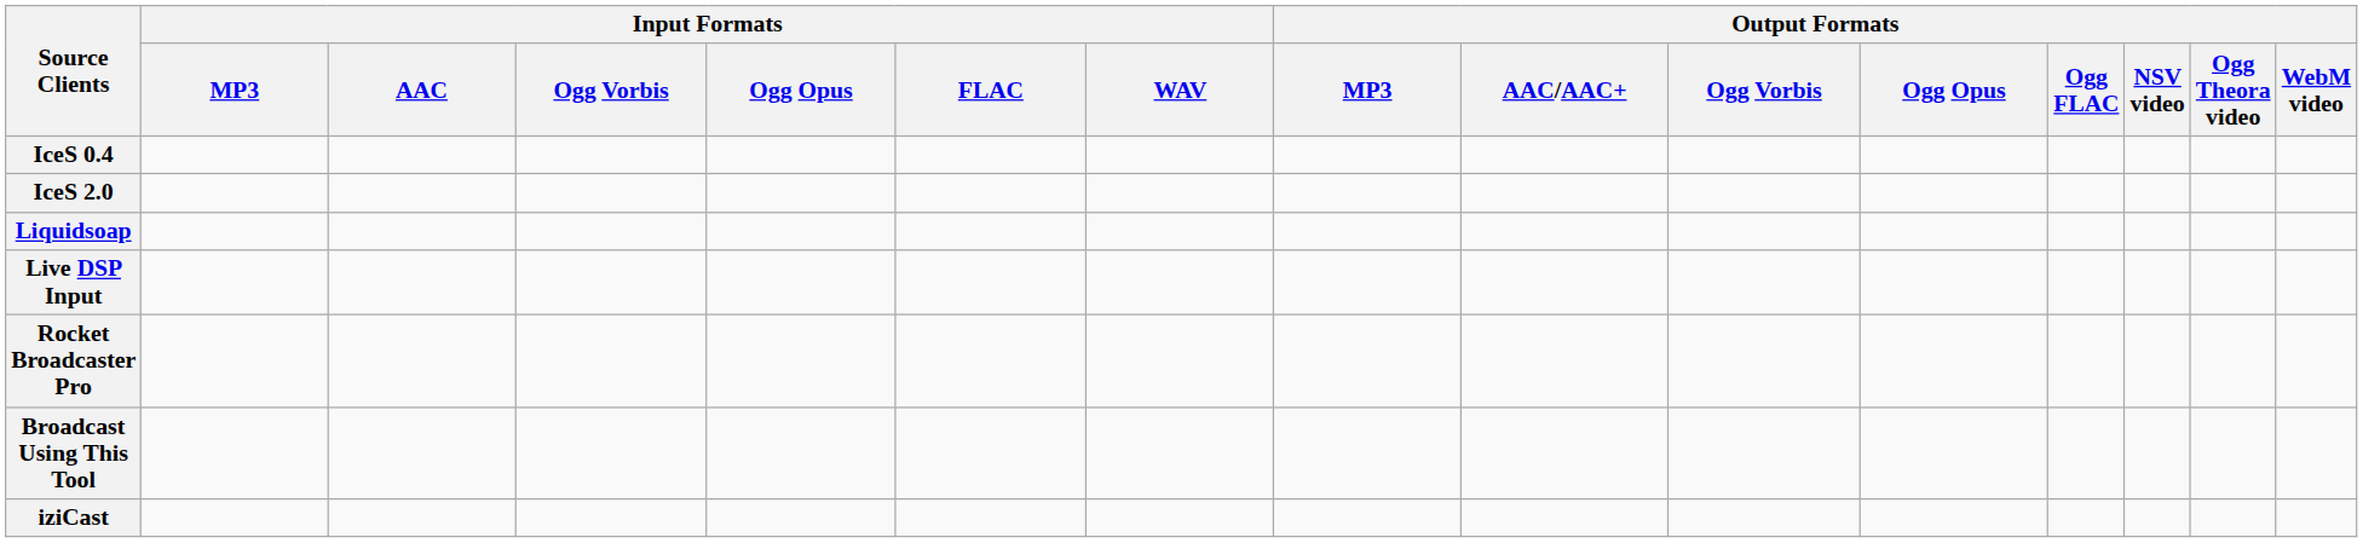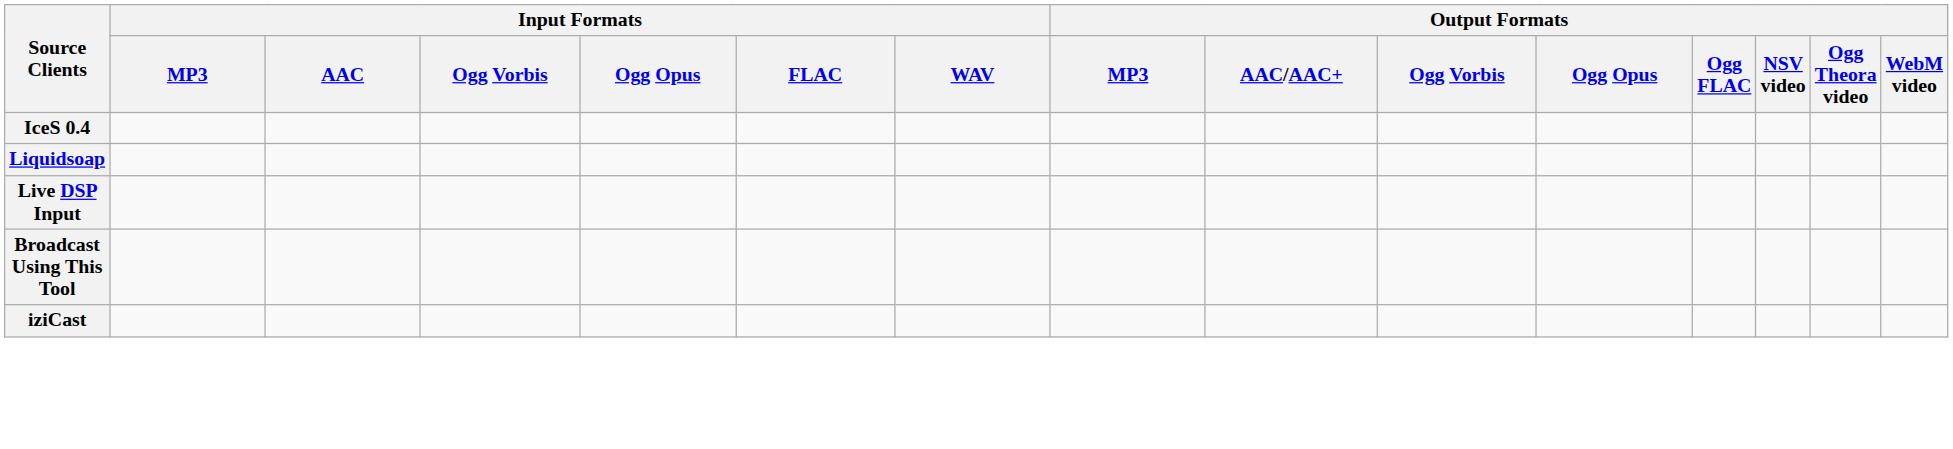 <table class="wikitable sortable" style="text-align: center;">
 <tr>
 <th rowspan="2">Source Clients</th>
 <th colspan="6">Input Formats</th>
 <th colspan="8">Output Formats</th>
 </tr>
 <tr>
 <th style="width: 10%;"><a href='#'>MP3</a></th>
 <th style="width: 10%;"><a href='#'>AAC</a></th>
 <th style="width: 10%;"><a href='#'>Ogg</a> <a href='#'>Vorbis</a></th>
 <th style="width: 10%;"><a href='#'>Ogg</a> <a href='#'>Opus</a></th>
 <th style="width: 10%;"><a href='#'>FLAC</a></th>
 <th style="width: 10%;"><a href='#'>WAV</a></th>
 <th style="width: 10%;"><a href='#'>MP3</a></th>
 <th style="width: 10%;"><a href='#'>AAC</a>/<a href='#'>AAC+</a></th>
 <th style="width: 10%;"><a href='#'>Ogg</a> <a href='#'>Vorbis</a></th>
 <th style="width: 10%;"><a href='#'>Ogg</a> <a href='#'>Opus</a></th>
 <th style="width: 10%;"><a href='#'>Ogg</a> <a href='#'>FLAC</a></th>
 <th style="width: 10%;"><a href='#'>NSV</a> video</th>
 <th style="width: 10%;"><a href='#'>Ogg</a> <a href='#'>Theora</a> video</th>
 <th style="width: 10%;"><a href='#'>WebM</a> video</th>
 </tr>
 <tr>
 <th>IceS 0.4</th>
-<td></td>
-<td></td>
-<td></td>
-<td></td>
-<td></td>
-<td></td>
-<td></td>
-<td></td>
-<td></td>
-<td></td>
-<td></td>
-<td></td>
-<td></td>
-<td></td>
-</tr>
-<tr>
-<th>IceS 2.0</th>
 <td></td>
 <td></td>
 <td></td>
 <td></td>
 <td></td>
 <td></td>
 <td></td>
 <td></td>
 <td></td>
 <td></td>
 <td></td>
 <td></td>
 <td></td>
 <td></td>
 </tr>
 <tr>
 <th><a href='#'>Liquidsoap</a></th>
 <td></td>
 <td></td>
 <td></td>
 <td></td>
 <td></td>
 <td></td>
 <td></td>
 <td></td>
 <td></td>
 <td></td>
 <td></td>
 <td></td>
 <td></td>
 <td></td>
 </tr>
 <tr>
 <th>Live <a href='#'>DSP</a> Input</th>
 <td></td>
 <td></td>
 <td></td>
 <td></td>
 <td></td>
 <td></td>
 <td></td>
 <td></td>
 <td></td>
 <td></td>
 <td></td>
 <td></td>
 <td></td>
 <td></td>
 </tr>
 <tr>
-<th>Rocket Broadcaster Pro </th>
-<td></td>
-<td></td>
-<td></td>
-<td></td>
-<td></td>
-<td></td>
-<td></td>
-<td></td>
-<td></td>
-<td></td>
-<td></td>
-<td></td>
-<td></td>
-<td></td>
-</tr>
-<tr>
 <th>Broadcast Using This Tool </th>
 <td></td>
 <td></td>
 <td></td>
 <td></td>
 <td></td>
 <td></td>
 <td></td>
 <td></td>
 <td></td>
 <td></td>
 <td></td>
 <td></td>
 <td></td>
 <td></td>
 </tr>
 <tr>
 <th>iziCast </th>
 <td></td>
 <td></td>
 <td></td>
 <td></td>
 <td></td>
 <td></td>
 <td></td>
 <td></td>
 <td></td>
 <td></td>
 <td></td>
 <td></td>
 <td></td>
 <td></td>
 </tr>
 </table>
